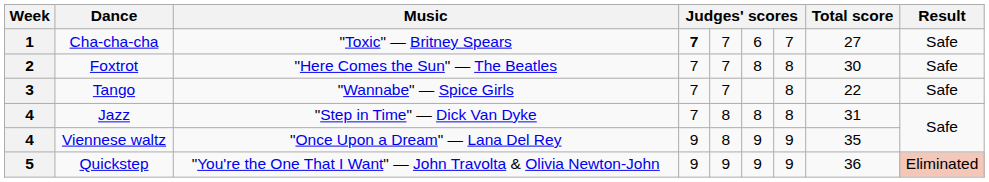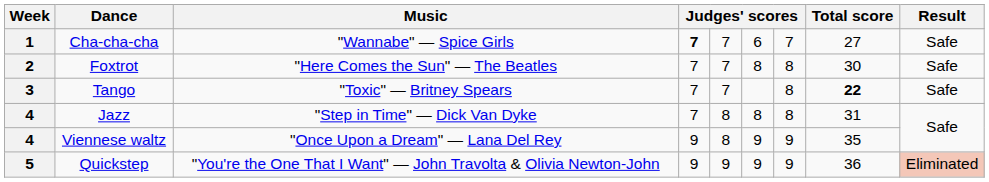 <table class="wikitable unsortable" style="text-align:center; width:80%">
 <tr>
 <th scope="col">Week</th>
 <th scope="col">Dance</th>
 <th scope="col">Music</th>
 <th scope="col" colspan="4">Judges' scores</th>
 <th scope="col">Total score</th>
 <th scope="col">Result</th>
 </tr>
 <tr>
 <th scope="row">1</th>
 <td><a href='#'>Cha-cha-cha</a></td>
-<td>"<a href='#'>Toxic</a>" — <a href='#'>Britney Spears</a></td>
+<td>"<a href='#'>Wannabe</a>" — <a href='#'>Spice Girls</a></td>
 <td><strong>7</strong></td>
 <td>7</td>
 <td>6</td>
 <td>7</td>
 <td>27</td>
 <td>Safe</td>
 </tr>
 <tr>
 <th scope="row">2</th>
 <td><a href='#'>Foxtrot</a></td>
 <td>"<a href='#'>Here Comes the Sun</a>" — <a href='#'>The Beatles</a></td>
 <td>7</td>
 <td>7</td>
 <td>8</td>
 <td>8</td>
 <td>30</td>
 <td>Safe</td>
 </tr>
 <tr>
 <th scope="row">3</th>
 <td><a href='#'>Tango</a></td>
-<td>"<a href='#'>Wannabe</a>" — <a href='#'>Spice Girls</a></td>
+<td>"<a href='#'>Toxic</a>" — <a href='#'>Britney Spears</a></td>
 <td>7</td>
 <td>7</td>
 <td></td>
 <td>8</td>
-<td>22</td>
+<td><strong>22</strong></td>
 <td>Safe</td>
 </tr>
 <tr>
 <th scope="row">4<br></th>
 <td><a href='#'>Jazz</a></td>
 <td>"<a href='#'>Step in Time</a>" — <a href='#'>Dick Van Dyke</a></td>
 <td>7</td>
 <td>8</td>
 <td>8</td>
 <td>8</td>
 <td>31</td>
 <td rowspan="2">Safe</td>
 </tr>
 <tr>
 <th scope="row">4<br></th>
 <td><a href='#'>Viennese waltz</a></td>
 <td>"<a href='#'>Once Upon a Dream</a>" — <a href='#'>Lana Del Rey</a></td>
 <td>9</td>
 <td>8</td>
 <td>9</td>
 <td>9</td>
 <td>35</td>
 </tr>
 <tr>
 <th scope="row">5</th>
 <td><a href='#'>Quickstep</a></td>
 <td>"<a href='#'>You're the One That I Want</a>" — <a href='#'>John Travolta</a> & <a href='#'>Olivia Newton-John</a></td>
 <td>9</td>
 <td>9</td>
 <td>9</td>
 <td>9</td>
 <td>36</td>
 <td bgcolor="f4c7b8">Eliminated</td>
 </tr>
 </table>
